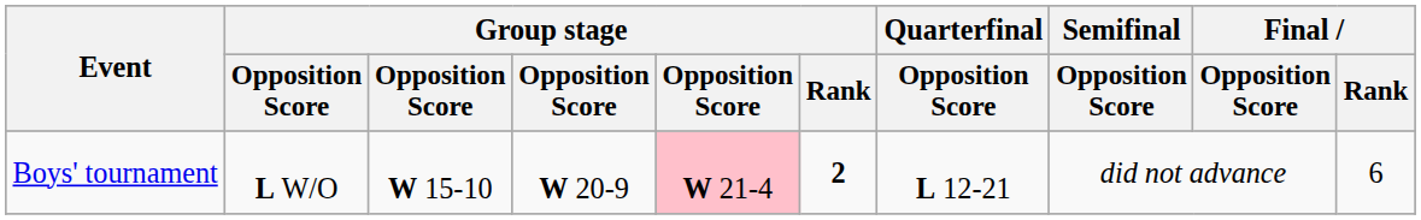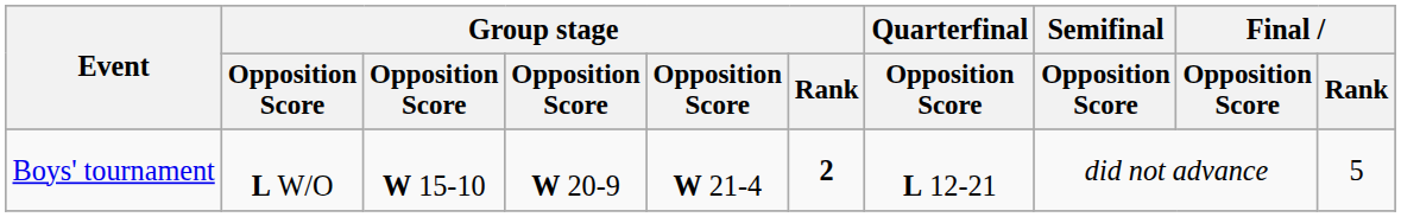 <table class="wikitable" style="font-size:90%">
 <tr>
 <th rowspan=2>Event</th>
 <th colspan=5>Group stage</th>
 <th>Quarterfinal</th>
 <th>Semifinal</th>
 <th colspan=2>Final / </th>
 </tr>
 <tr style="font-size:95%">
 <th>Opposition<br>Score</th>
 <th>Opposition<br>Score</th>
 <th>Opposition<br>Score</th>
 <th>Opposition<br>Score</th>
 <th>Rank</th>
 <th>Opposition<br>Score</th>
 <th>Opposition<br>Score</th>
 <th>Opposition<br>Score</th>
 <th>Rank</th>
 </tr>
 <tr align=center>
 <td align=left><a href='#'>Boys' tournament</a></td>
 <td><br> <strong>L</strong> W/O</td>
 <td><br> <strong>W</strong> 15-10</td>
 <td><br> <strong>W</strong> 20-9</td>
-<td style="background: pink;"><br> <strong>W</strong> 21-4</td>
+<td><br> <strong>W</strong> 21-4</td>
 <td><strong>2</strong></td>
 <td><br> <strong>L</strong> 12-21</td>
 <td colspan=2><em>did not advance</em></td>
-<td>6</td>
+<td>5</td>
 </tr>
 </table>
